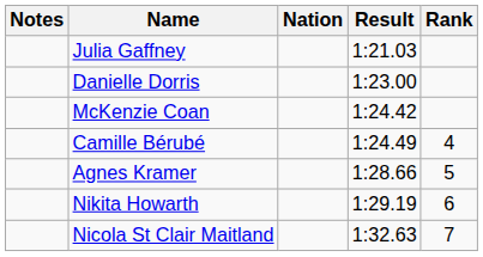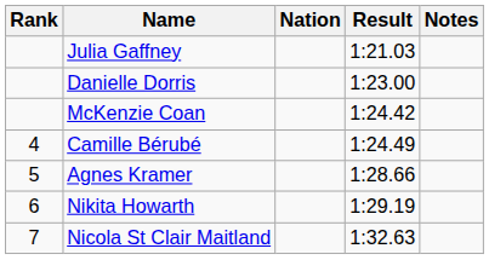 <table class="wikitable sortable" style="text-align:center">
 <tr>
-<th>Notes</th>
+<th>Rank</th>
 <th>Name</th>
 <th>Nation</th>
 <th>Result</th>
-<th>Rank</th>
+<th>Notes</th>
 </tr>
 <tr>
 <td></td>
 <td align=left><a href='#'>Julia Gaffney</a></td>
 <td align=left></td>
 <td>1:21.03</td>
 <td></td>
 </tr>
 <tr>
 <td></td>
 <td align=left><a href='#'>Danielle Dorris</a></td>
 <td align=left></td>
 <td>1:23.00</td>
 <td></td>
 </tr>
 <tr>
 <td></td>
 <td align=left><a href='#'>McKenzie Coan</a></td>
 <td align=left></td>
 <td>1:24.42</td>
 <td></td>
 </tr>
 <tr>
-<td></td>
+<td>4</td>
 <td align=left><a href='#'>Camille Bérubé</a></td>
 <td align=left></td>
 <td>1:24.49</td>
-<td>4</td>
+<td></td>
 </tr>
 <tr>
-<td></td>
+<td>5</td>
 <td align=left><a href='#'>Agnes Kramer</a></td>
 <td align=left></td>
 <td>1:28.66</td>
-<td>5</td>
+<td></td>
 </tr>
 <tr>
-<td></td>
+<td>6</td>
 <td align=left><a href='#'>Nikita Howarth</a></td>
 <td align=left></td>
 <td>1:29.19</td>
-<td>6</td>
+<td></td>
 </tr>
 <tr>
-<td></td>
+<td>7</td>
 <td align=left><a href='#'>Nicola St Clair Maitland</a></td>
 <td align=left></td>
 <td>1:32.63</td>
-<td>7</td>
+<td></td>
 </tr>
 </table>
